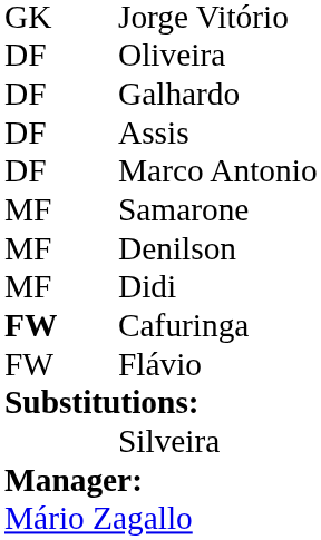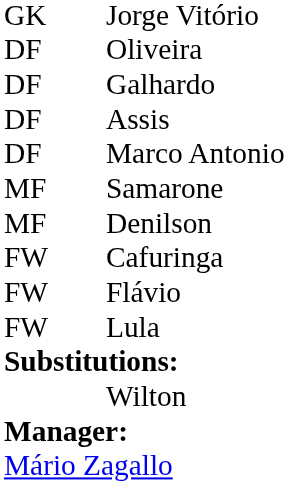 <table style="font-size:90%; margin:0.2em auto;" cellspacing="0" cellpadding="0">
 <tr>
 <th width="25"></th>
 <th width="25"></th>
 </tr>
 <tr>
 <td>GK</td>
 <td><strong> </strong></td>
 <td> Jorge Vitório</td>
 </tr>
 <tr>
 <td>DF</td>
 <td><strong> </strong></td>
 <td> Oliveira</td>
 </tr>
 <tr>
 <td>DF</td>
 <td><strong> </strong></td>
 <td> Galhardo</td>
 </tr>
 <tr>
 <td>DF</td>
 <td><strong> </strong></td>
 <td> Assis</td>
 </tr>
 <tr>
 <td>DF</td>
 <td><strong> </strong></td>
 <td> Marco Antonio</td>
 </tr>
 <tr>
 <td>MF</td>
 <td><strong> </strong></td>
 <td> Samarone</td>
 </tr>
 <tr>
 <td>MF</td>
 <td><strong> </strong></td>
 <td> Denilson</td>
 </tr>
 <tr>
-<td>MF</td>
-<td><strong> </strong></td>
-<td> Didi</td>
-<td></td>
-<td></td>
-</tr>
-<tr>
-<td><strong>FW</strong></td>
+<td>FW</td>
 <td><strong> </strong></td>
 <td> Cafuringa</td>
 </tr>
 <tr>
 <td>FW</td>
 <td><strong> </strong></td>
 <td> Flávio</td>
 </tr>
 <tr>
+<td>FW</td>
+<td><strong> </strong></td>
+<td> Lula</td>
+<td></td>
+<td></td>
+</tr>
+<tr>
 <td colspan=3><strong>Substitutions:</strong></td>
 </tr>
 <tr>
 <td></td>
 <td><strong> </strong></td>
-<td> Silveira</td>
+<td> Wilton</td>
 <td></td>
 <td></td>
 </tr>
 <tr>
 <td colspan=3><strong>Manager:</strong></td>
 </tr>
 <tr>
 <td colspan=4> <a href='#'>Mário Zagallo</a></td>
 </tr>
 </table>
